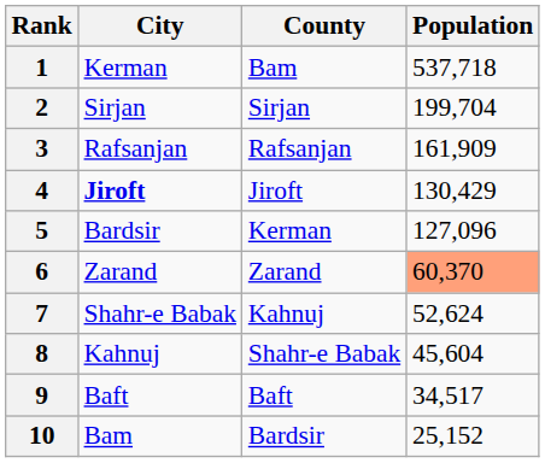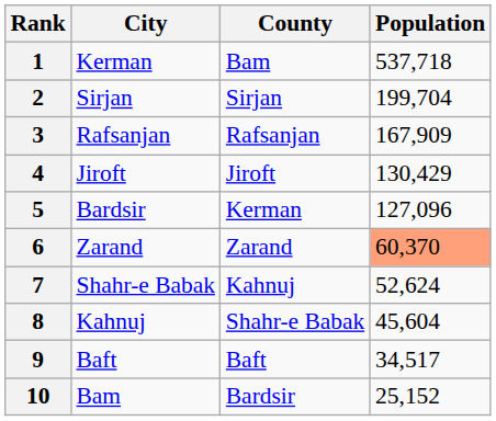 <table class="wikitable sortable">
 <tr>
 <th>Rank</th>
 <th>City</th>
 <th>County</th>
 <th>Population</th>
 </tr>
 <tr>
 <th>1</th>
 <td><a href='#'>Kerman</a></td>
 <td><a href='#'>Bam</a></td>
 <td>537,718</td>
 </tr>
 <tr>
 <th>2</th>
 <td><a href='#'>Sirjan</a></td>
 <td><a href='#'>Sirjan</a></td>
 <td>199,704</td>
 </tr>
 <tr>
 <th>3</th>
 <td><a href='#'>Rafsanjan</a></td>
 <td><a href='#'>Rafsanjan</a></td>
-<td>161,909</td>
+<td>167,909</td>
 </tr>
 <tr>
 <th>4</th>
-<td><strong><a href='#'>Jiroft</a></strong></td>
+<td><a href='#'>Jiroft</a></td>
 <td><a href='#'>Jiroft</a></td>
 <td>130,429</td>
 </tr>
 <tr>
 <th>5</th>
 <td><a href='#'>Bardsir</a></td>
 <td><a href='#'>Kerman</a></td>
 <td>127,096</td>
 </tr>
 <tr>
 <th>6</th>
 <td><a href='#'>Zarand</a></td>
 <td><a href='#'>Zarand</a></td>
 <td style="background: lightsalmon;">60,370</td>
 </tr>
 <tr>
 <th>7</th>
 <td><a href='#'>Shahr-e Babak</a></td>
 <td><a href='#'>Kahnuj</a></td>
 <td>52,624</td>
 </tr>
 <tr>
 <th>8</th>
 <td><a href='#'>Kahnuj</a></td>
 <td><a href='#'>Shahr-e Babak</a></td>
 <td>45,604</td>
 </tr>
 <tr>
 <th>9</th>
 <td><a href='#'>Baft</a></td>
 <td><a href='#'>Baft</a></td>
 <td>34,517</td>
 </tr>
 <tr>
 <th>10</th>
 <td><a href='#'>Bam</a></td>
 <td><a href='#'>Bardsir</a></td>
 <td>25,152</td>
 </tr>
 </table>
